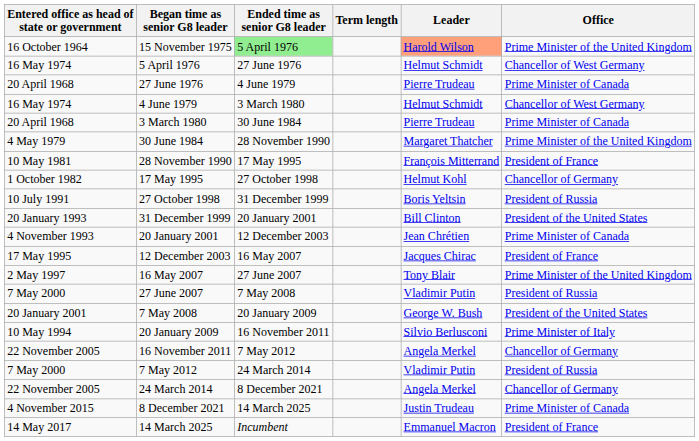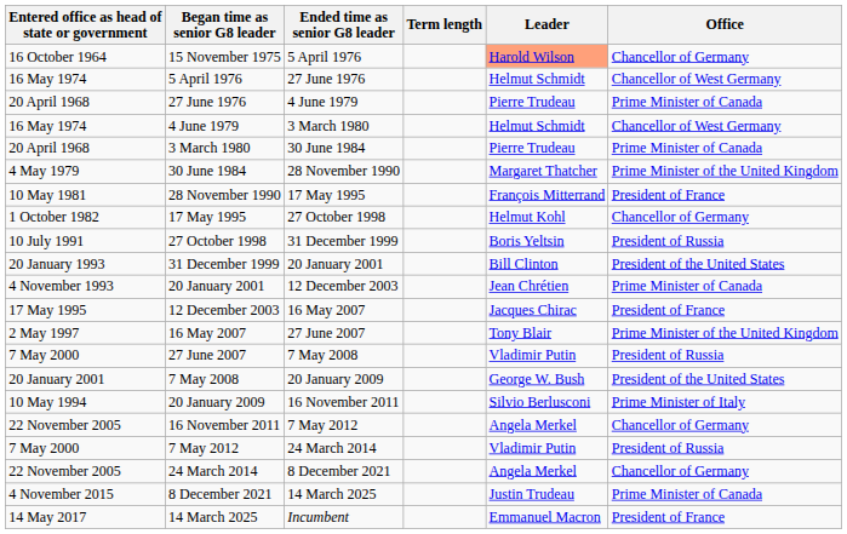 <table class="wikitable sortable">
 <tr>
 <th>Entered office as head of<br>state or government</th>
 <th>Began time as<br>senior G8 leader</th>
 <th>Ended time as<br>senior G8 leader</th>
 <th>Term length</th>
 <th>Leader</th>
 <th>Office</th>
 </tr>
 <tr>
 <td>16 October 1964</td>
 <td>15 November 1975</td>
-<td style="background: lightgreen;">5 April 1976</td>
+<td>5 April 1976</td>
 <td></td>
 <td style="background: lightsalmon;"><a href='#'>Harold Wilson</a></td>
-<td> <a href='#'>Prime Minister of the United Kingdom</a></td>
+<td> <a href='#'>Chancellor of Germany</a></td>
 </tr>
 <tr>
 <td>16 May 1974</td>
 <td>5 April 1976</td>
 <td>27 June 1976</td>
 <td></td>
 <td><a href='#'>Helmut Schmidt</a></td>
 <td> <a href='#'>Chancellor of West Germany</a></td>
 </tr>
 <tr>
 <td>20 April 1968</td>
 <td>27 June 1976</td>
 <td>4 June 1979</td>
 <td></td>
 <td><a href='#'>Pierre Trudeau</a></td>
 <td> <a href='#'>Prime Minister of Canada</a></td>
 </tr>
 <tr>
 <td>16 May 1974</td>
 <td>4 June 1979</td>
 <td>3 March 1980</td>
 <td></td>
 <td><a href='#'>Helmut Schmidt</a></td>
 <td> <a href='#'>Chancellor of West Germany</a></td>
 </tr>
 <tr>
 <td>20 April 1968</td>
 <td>3 March 1980</td>
 <td>30 June 1984</td>
 <td></td>
 <td><a href='#'>Pierre Trudeau</a></td>
 <td> <a href='#'>Prime Minister of Canada</a></td>
 </tr>
 <tr>
 <td>4 May 1979</td>
 <td>30 June 1984</td>
 <td>28 November 1990</td>
 <td></td>
 <td><a href='#'>Margaret Thatcher</a></td>
 <td> <a href='#'>Prime Minister of the United Kingdom</a></td>
 </tr>
 <tr>
 <td>10 May 1981</td>
 <td>28 November 1990</td>
 <td>17 May 1995</td>
 <td></td>
 <td><a href='#'>François Mitterrand</a></td>
 <td> <a href='#'>President of France</a></td>
 </tr>
 <tr>
 <td>1 October 1982</td>
 <td>17 May 1995</td>
 <td>27 October 1998</td>
 <td></td>
 <td><a href='#'>Helmut Kohl</a></td>
 <td> <a href='#'>Chancellor of Germany</a></td>
 </tr>
 <tr>
 <td>10 July 1991</td>
 <td>27 October 1998</td>
 <td>31 December 1999</td>
 <td></td>
 <td><a href='#'>Boris Yeltsin</a></td>
 <td> <a href='#'>President of Russia</a></td>
 </tr>
 <tr>
 <td>20 January 1993</td>
 <td>31 December 1999</td>
 <td>20 January 2001</td>
 <td></td>
 <td><a href='#'>Bill Clinton</a></td>
 <td> <a href='#'>President of the United States</a></td>
 </tr>
 <tr>
 <td>4 November 1993</td>
 <td>20 January 2001</td>
 <td>12 December 2003</td>
 <td></td>
 <td><a href='#'>Jean Chrétien</a></td>
 <td> <a href='#'>Prime Minister of Canada</a></td>
 </tr>
 <tr>
 <td>17 May 1995</td>
 <td>12 December 2003</td>
 <td>16 May 2007</td>
 <td></td>
 <td><a href='#'>Jacques Chirac</a></td>
 <td> <a href='#'>President of France</a></td>
 </tr>
 <tr>
 <td>2 May 1997</td>
 <td>16 May 2007</td>
 <td>27 June 2007</td>
 <td></td>
 <td><a href='#'>Tony Blair</a></td>
 <td> <a href='#'>Prime Minister of the United Kingdom</a></td>
 </tr>
 <tr>
 <td>7 May 2000</td>
 <td>27 June 2007</td>
 <td>7 May 2008</td>
 <td></td>
 <td><a href='#'>Vladimir Putin</a></td>
 <td> <a href='#'>President of Russia</a></td>
 </tr>
 <tr>
 <td>20 January 2001</td>
 <td>7 May 2008</td>
 <td>20 January 2009</td>
 <td></td>
 <td><a href='#'>George W. Bush</a></td>
 <td> <a href='#'>President of the United States</a></td>
 </tr>
 <tr>
 <td>10 May 1994</td>
 <td>20 January 2009</td>
 <td>16 November 2011</td>
 <td></td>
 <td><a href='#'>Silvio Berlusconi</a></td>
 <td> <a href='#'>Prime Minister of Italy</a></td>
 </tr>
 <tr>
 <td>22 November 2005</td>
 <td>16 November 2011</td>
 <td>7 May 2012</td>
 <td></td>
 <td><a href='#'>Angela Merkel</a></td>
 <td> <a href='#'>Chancellor of Germany</a></td>
 </tr>
 <tr>
 <td>7 May 2000</td>
 <td>7 May 2012</td>
 <td>24 March 2014</td>
 <td></td>
 <td><a href='#'>Vladimir Putin</a></td>
 <td> <a href='#'>President of Russia</a></td>
 </tr>
 <tr>
 <td>22 November 2005</td>
 <td>24 March 2014</td>
 <td>8 December 2021</td>
 <td></td>
 <td><a href='#'>Angela Merkel</a></td>
 <td> <a href='#'>Chancellor of Germany</a></td>
 </tr>
 <tr>
 <td>4 November 2015</td>
 <td>8 December 2021</td>
 <td>14 March 2025</td>
 <td></td>
 <td><a href='#'>Justin Trudeau</a></td>
 <td> <a href='#'>Prime Minister of Canada</a></td>
 </tr>
 <tr>
 <td>14 May 2017</td>
 <td>14 March 2025</td>
 <td><em>Incumbent</em></td>
 <td><em></em></td>
 <td><a href='#'>Emmanuel Macron</a></td>
 <td> <a href='#'>President of France</a></td>
 </tr>
 </table>
